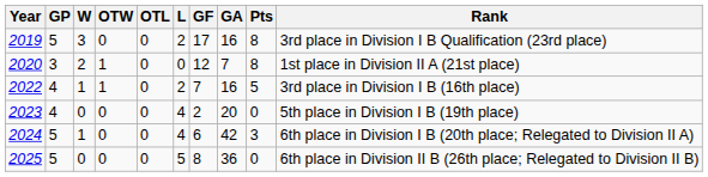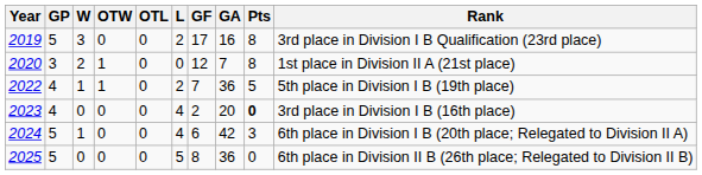 <table class = "wikitable">
 <tr>
 <th>Year</th>
 <th>GP</th>
 <th>W</th>
 <th>OTW</th>
 <th>OTL</th>
 <th>L</th>
 <th>GF</th>
 <th>GA</th>
 <th>Pts</th>
 <th>Rank</th>
 </tr>
 <tr>
 <td><em><a href='#'>2019</a></em></td>
 <td>5</td>
 <td>3</td>
 <td>0</td>
 <td>0</td>
 <td>2</td>
 <td>17</td>
 <td>16</td>
 <td>8</td>
 <td>3rd place in Division I B Qualification (23rd place)</td>
 </tr>
 <tr>
 <td><em><a href='#'>2020</a></em></td>
 <td>3</td>
 <td>2</td>
 <td>1</td>
 <td>0</td>
 <td>0</td>
 <td>12</td>
 <td>7</td>
 <td>8</td>
 <td>1st place in Division II A (21st place)</td>
 </tr>
 <tr>
 <td><em><a href='#'>2022</a></em></td>
 <td>4</td>
 <td>1</td>
 <td>1</td>
 <td>0</td>
 <td>2</td>
 <td>7</td>
-<td>16</td>
+<td>36</td>
 <td>5</td>
-<td>3rd place in Division I B (16th place)</td>
+<td>5th place in Division I B (19th place)</td>
 </tr>
 <tr>
 <td><em><a href='#'>2023</a></em></td>
 <td>4</td>
 <td>0</td>
 <td>0</td>
 <td>0</td>
 <td>4</td>
 <td>2</td>
 <td>20</td>
-<td>0</td>
-<td>5th place in Division I B (19th place)</td>
+<td><strong>0</strong></td>
+<td>3rd place in Division I B (16th place)</td>
 </tr>
 <tr>
 <td><em><a href='#'>2024</a></em></td>
 <td>5</td>
 <td>1</td>
 <td>0</td>
 <td>0</td>
 <td>4</td>
 <td>6</td>
 <td>42</td>
 <td>3</td>
 <td>6th place in Division I B (20th place; Relegated to Division II A)</td>
 </tr>
 <tr>
 <td><em><a href='#'>2025</a></em></td>
 <td>5</td>
 <td>0</td>
 <td>0</td>
 <td>0</td>
 <td>5</td>
 <td>8</td>
 <td>36</td>
 <td>0</td>
 <td>6th place in Division II B (26th place; Relegated to Division II B)</td>
 </tr>
 </table>
